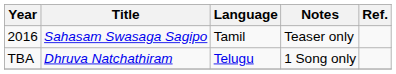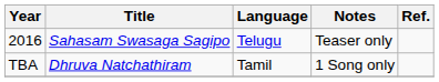 <table class="wikitable sortable">
 <tr>
 <th>Year</th>
 <th>Title</th>
 <th>Language</th>
 <th class="unsortable">Notes</th>
 <th>Ref.</th>
 </tr>
 <tr>
 <td>2016</td>
 <td><em><a href='#'>Sahasam Swasaga Sagipo</a></em></td>
-<td>Tamil</td>
+<td><a href='#'>Telugu</a></td>
 <td>Teaser only</td>
 <td></td>
 </tr>
 <tr>
 <td>TBA</td>
 <td><em><a href='#'>Dhruva Natchathiram</a></em></td>
-<td><a href='#'>Telugu</a></td>
+<td>Tamil</td>
 <td>1 Song only</td>
 <td></td>
 </tr>
 <tr>
 </tr>
 </table>
